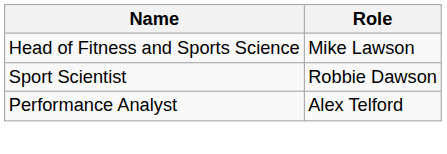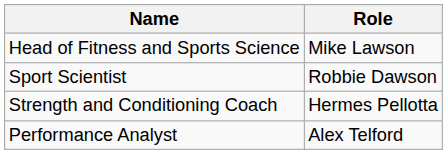 <table class="wikitable">
 <tr>
 <th>Name</th>
 <th>Role</th>
 </tr>
 <tr>
 <td>Head of Fitness and Sports Science</td>
 <td>Mike Lawson</td>
 </tr>
 <tr>
 <td>Sport Scientist</td>
 <td>Robbie Dawson</td>
 </tr>
 <tr>
+<td>Strength and Conditioning Coach</td>
+<td>Hermes Pellotta</td>
+</tr>
+<tr>
 <td>Performance Analyst</td>
 <td>Alex Telford</td>
 </tr>
 </table>
